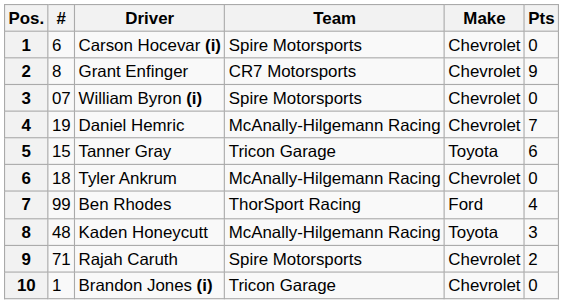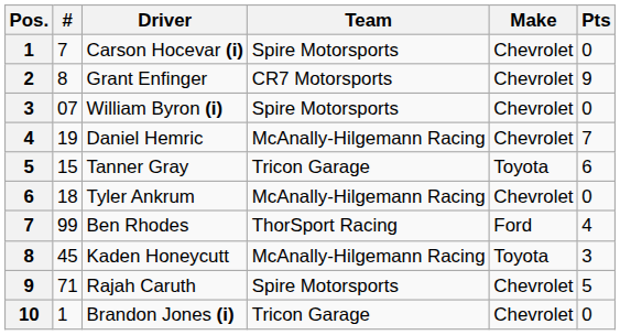 <table class="wikitable" style="font-size:95%">
 <tr>
 <th>Pos.</th>
 <th>#</th>
 <th>Driver</th>
 <th>Team</th>
 <th>Make</th>
 <th>Pts</th>
 </tr>
 <tr>
 <th>1</th>
-<td>6</td>
+<td>7</td>
 <td>Carson Hocevar <strong>(i)</strong></td>
 <td>Spire Motorsports</td>
 <td>Chevrolet</td>
 <td>0</td>
 </tr>
 <tr>
 <th>2</th>
 <td>8</td>
 <td>Grant Enfinger</td>
 <td>CR7 Motorsports</td>
 <td>Chevrolet</td>
 <td>9</td>
 </tr>
 <tr>
 <th>3</th>
 <td>07</td>
 <td>William Byron <strong>(i)</strong></td>
 <td>Spire Motorsports</td>
 <td>Chevrolet</td>
 <td>0</td>
 </tr>
 <tr>
 <th>4</th>
 <td>19</td>
 <td>Daniel Hemric</td>
 <td>McAnally-Hilgemann Racing</td>
 <td>Chevrolet</td>
 <td>7</td>
 </tr>
 <tr>
 <th>5</th>
 <td>15</td>
 <td>Tanner Gray</td>
 <td>Tricon Garage</td>
 <td>Toyota</td>
 <td>6</td>
 </tr>
 <tr>
 <th>6</th>
 <td>18</td>
 <td>Tyler Ankrum</td>
 <td>McAnally-Hilgemann Racing</td>
 <td>Chevrolet</td>
 <td>0</td>
 </tr>
 <tr>
 <th>7</th>
 <td>99</td>
 <td>Ben Rhodes</td>
 <td>ThorSport Racing</td>
 <td>Ford</td>
 <td>4</td>
 </tr>
 <tr>
 <th>8</th>
-<td>48</td>
+<td>45</td>
 <td>Kaden Honeycutt</td>
 <td>McAnally-Hilgemann Racing</td>
 <td>Toyota</td>
 <td>3</td>
 </tr>
 <tr>
 <th>9</th>
 <td>71</td>
 <td>Rajah Caruth</td>
 <td>Spire Motorsports</td>
 <td>Chevrolet</td>
-<td>2</td>
+<td>5</td>
 </tr>
 <tr>
 <th>10</th>
 <td>1</td>
 <td>Brandon Jones <strong>(i)</strong></td>
 <td>Tricon Garage</td>
 <td>Chevrolet</td>
 <td>0</td>
 </tr>
 </table>
